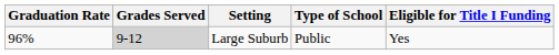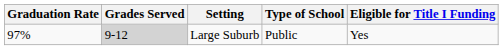 <table class="wikitable">
 <tr>
 <th>Graduation Rate</th>
 <th>Grades Served</th>
 <th>Setting</th>
 <th>Type of School</th>
 <th>Eligible for <a href='#'>Title I Funding</a></th>
 </tr>
 <tr>
-<td>96%</td>
+<td>97%</td>
 <td style="background: lightgrey;">9-12</td>
 <td>Large Suburb</td>
 <td>Public</td>
 <td>Yes</td>
 </tr>
 </table>
